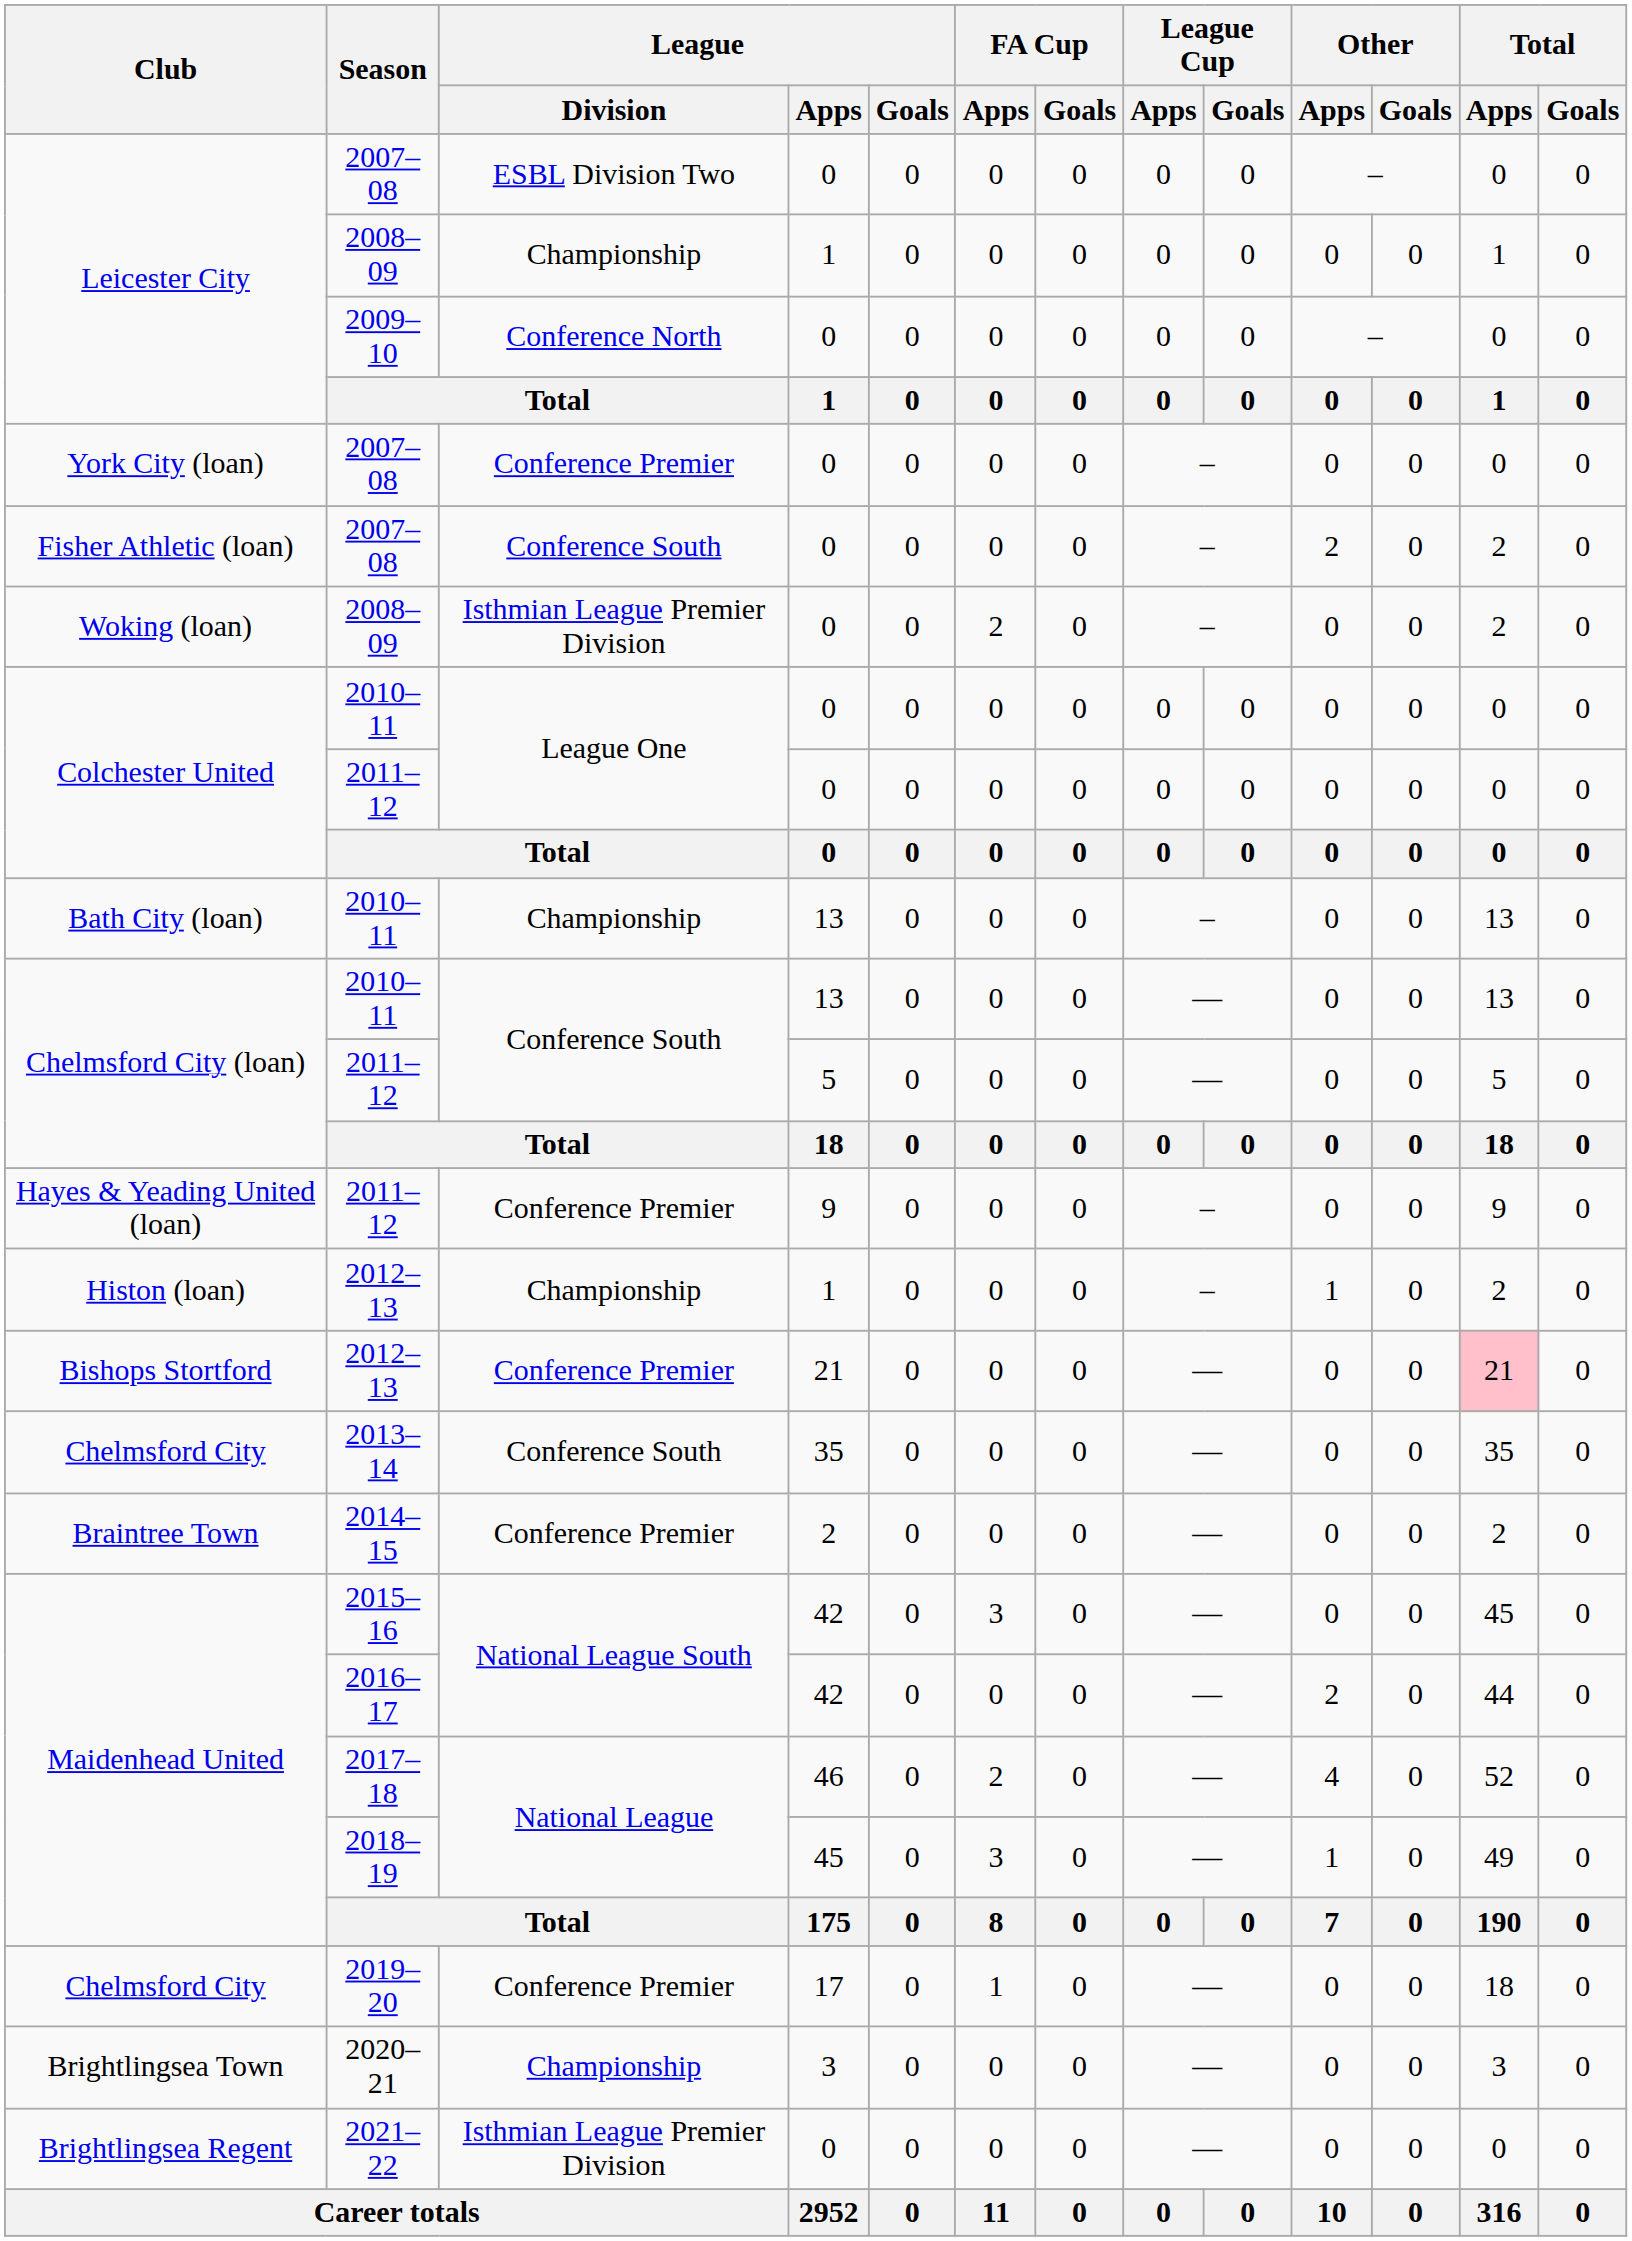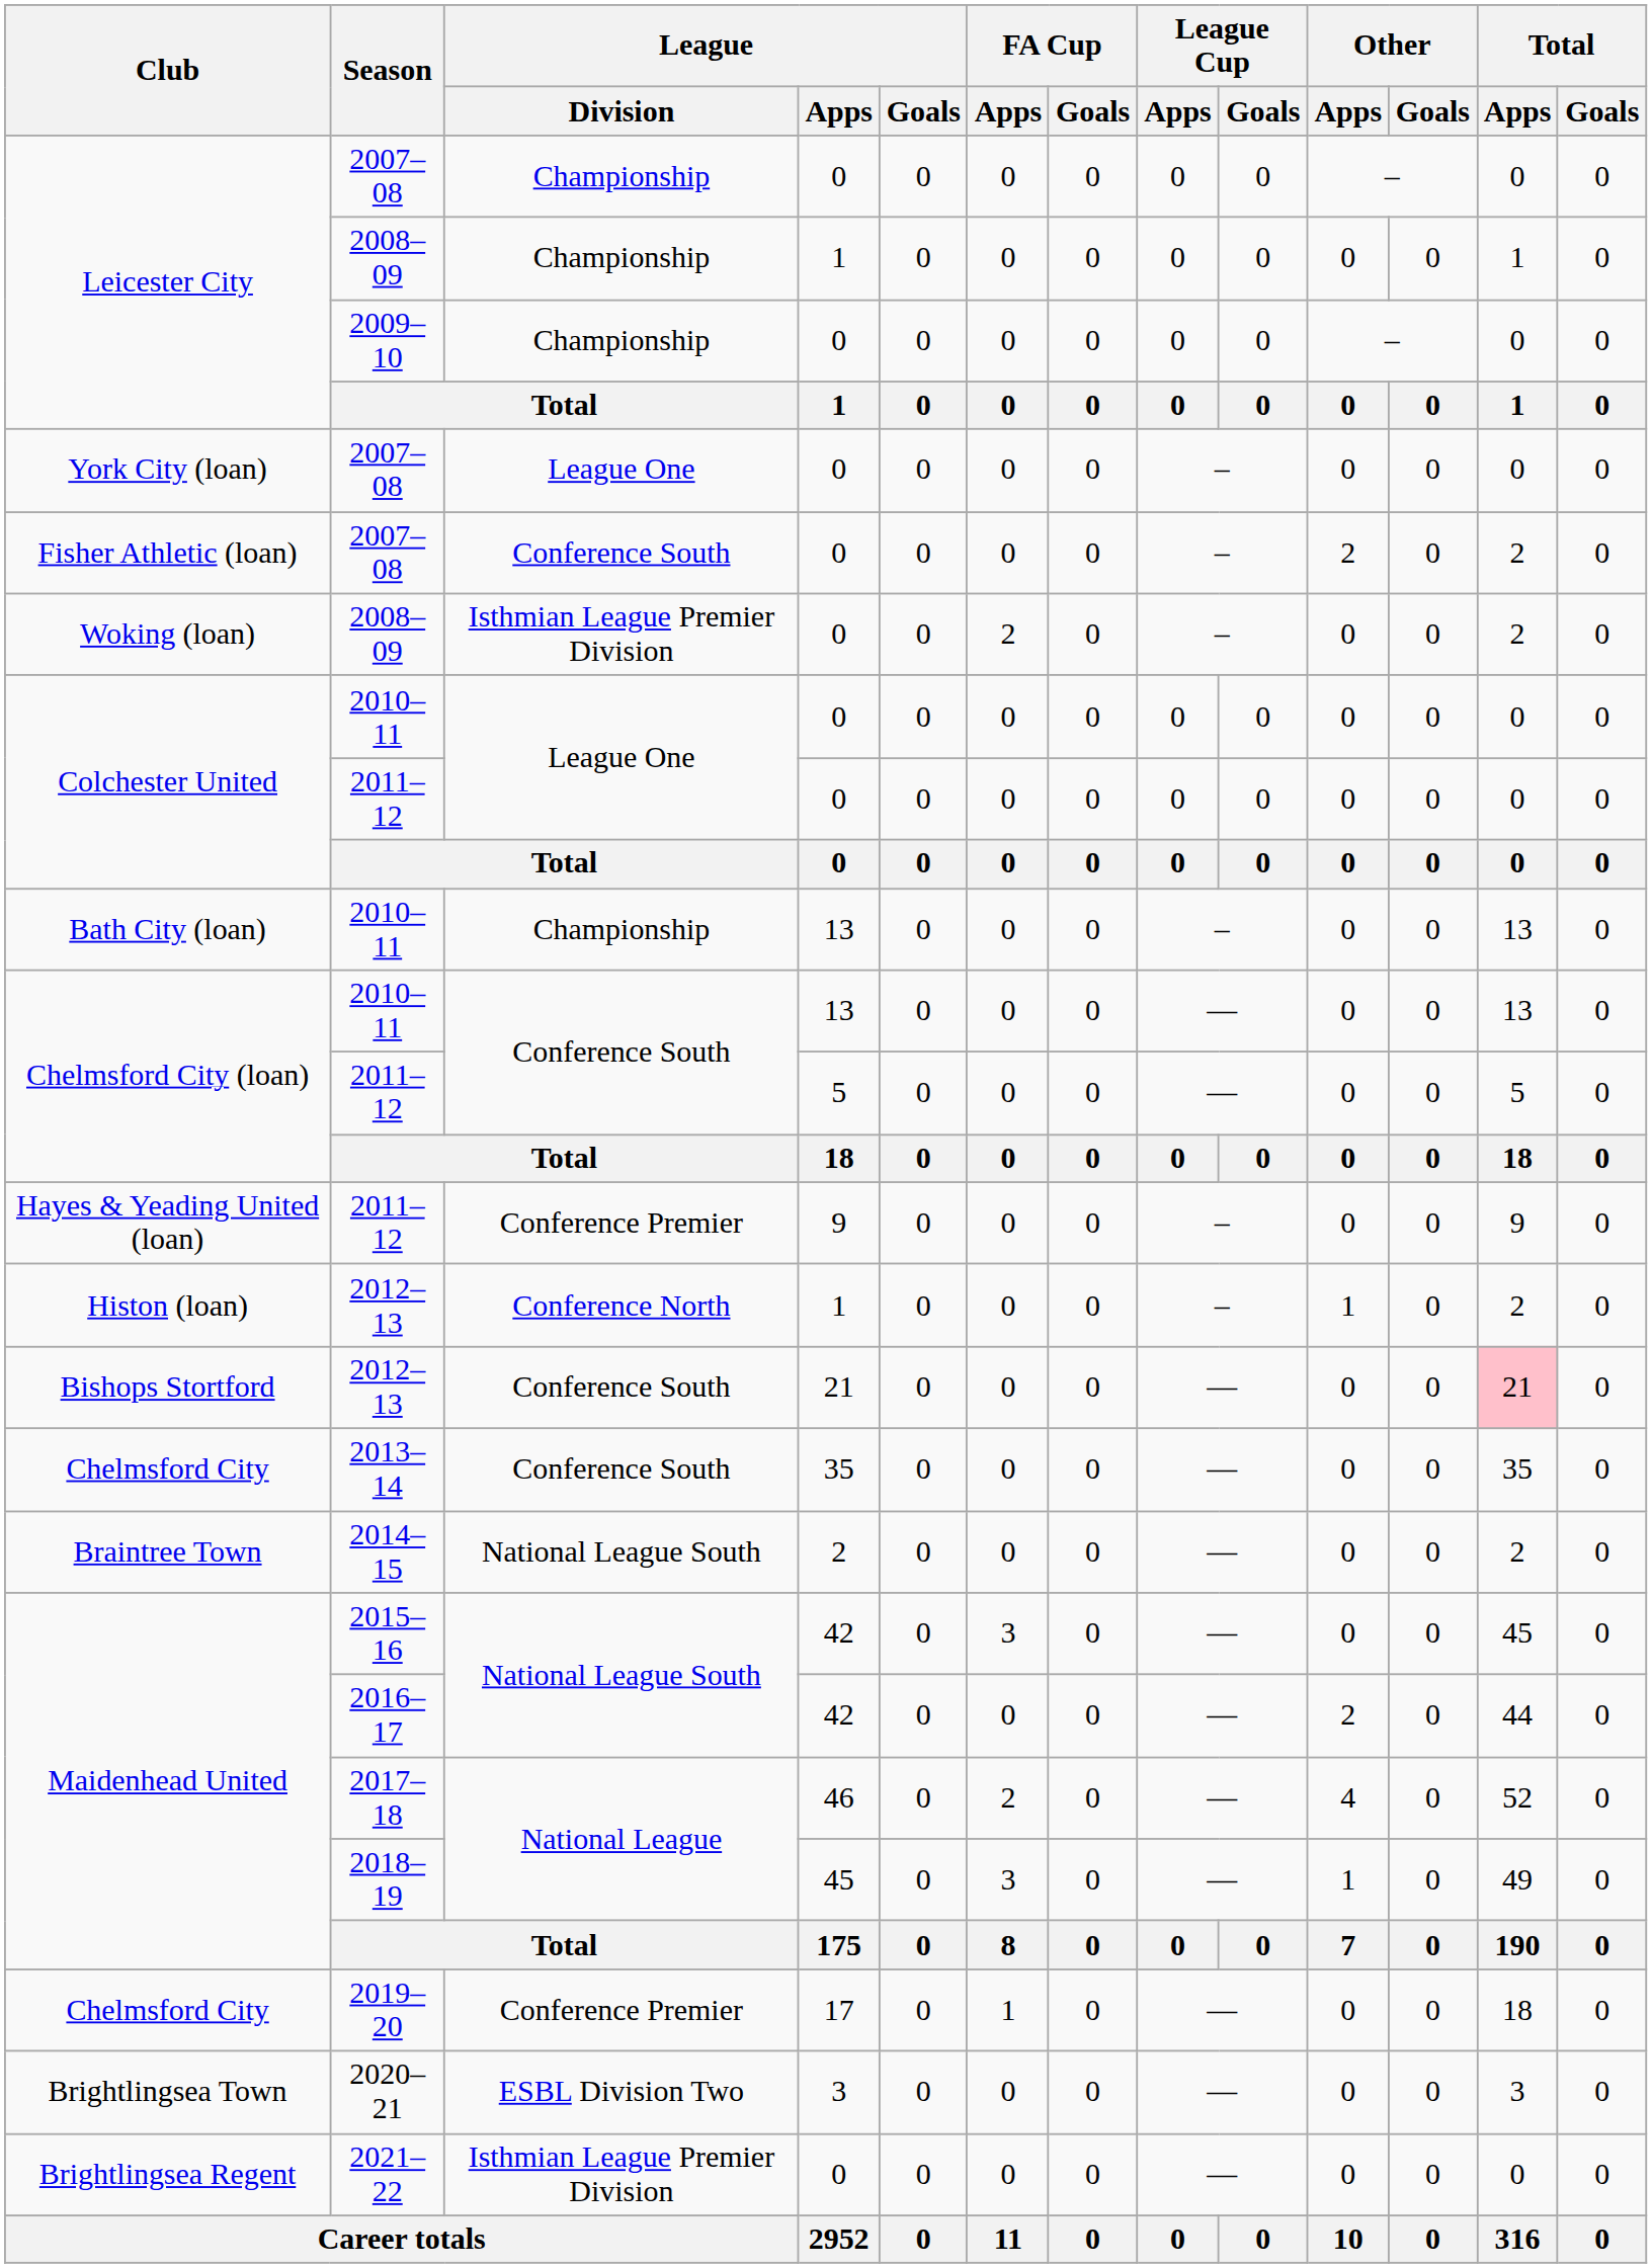 <table class="wikitable" style="text-align: center">
 <tr>
 <th rowspan="2">Club</th>
 <th rowspan="2">Season</th>
 <th colspan="3">League</th>
 <th colspan="2">FA Cup</th>
 <th colspan="2">League Cup</th>
 <th colspan="2">Other</th>
 <th colspan="2">Total</th>
 </tr>
 <tr>
 <th>Division</th>
 <th>Apps</th>
 <th>Goals</th>
 <th>Apps</th>
 <th>Goals</th>
 <th>Apps</th>
 <th>Goals</th>
 <th>Apps</th>
 <th>Goals</th>
 <th>Apps</th>
 <th>Goals</th>
 </tr>
 <tr>
 <td rowspan="4"><a href='#'>Leicester City</a></td>
 <td><a href='#'>2007–08</a></td>
-<td><a href='#'>ESBL</a> Division Two</td>
+<td><a href='#'>Championship</a></td>
 <td>0</td>
 <td>0</td>
 <td>0</td>
 <td>0</td>
 <td>0</td>
 <td>0</td>
 <td colspan="2">–</td>
 <td>0</td>
 <td>0</td>
 </tr>
 <tr>
 <td><a href='#'>2008–09</a></td>
 <td>Championship</td>
 <td>1</td>
 <td>0</td>
 <td>0</td>
 <td>0</td>
 <td>0</td>
 <td>0</td>
 <td>0</td>
 <td>0</td>
 <td>1</td>
 <td>0</td>
 </tr>
 <tr>
 <td><a href='#'>2009–10</a></td>
-<td><a href='#'>Conference North</a></td>
+<td>Championship</td>
 <td>0</td>
 <td>0</td>
 <td>0</td>
 <td>0</td>
 <td>0</td>
 <td>0</td>
 <td colspan="2">–</td>
 <td>0</td>
 <td>0</td>
 </tr>
 <tr>
 <th colspan="2">Total</th>
 <th>1</th>
 <th>0</th>
 <th>0</th>
 <th>0</th>
 <th>0</th>
 <th>0</th>
 <th>0</th>
 <th>0</th>
 <th>1</th>
 <th>0</th>
 </tr>
 <tr>
 <td><a href='#'>York City</a> (loan)</td>
 <td><a href='#'>2007–08</a></td>
-<td><a href='#'>Conference Premier</a></td>
+<td><a href='#'>League One</a></td>
 <td>0</td>
 <td>0</td>
 <td>0</td>
 <td>0</td>
 <td colspan="2">–</td>
 <td>0</td>
 <td>0</td>
 <td>0</td>
 <td>0</td>
 </tr>
 <tr>
 <td><a href='#'>Fisher Athletic</a> (loan)</td>
 <td><a href='#'>2007–08</a></td>
 <td><a href='#'>Conference South</a></td>
 <td>0</td>
 <td>0</td>
 <td>0</td>
 <td>0</td>
 <td colspan="2">–</td>
 <td>2</td>
 <td>0</td>
 <td>2</td>
 <td>0</td>
 </tr>
 <tr>
 <td><a href='#'>Woking</a> (loan)</td>
 <td><a href='#'>2008–09</a></td>
 <td><a href='#'>Isthmian League</a> Premier Division</td>
 <td>0</td>
 <td>0</td>
 <td>2</td>
 <td>0</td>
 <td colspan="2">–</td>
 <td>0</td>
 <td>0</td>
 <td>2</td>
 <td>0</td>
 </tr>
 <tr>
 <td rowspan="3"><a href='#'>Colchester United</a></td>
 <td><a href='#'>2010–11</a></td>
 <td rowspan="2">League One</td>
 <td>0</td>
 <td>0</td>
 <td>0</td>
 <td>0</td>
 <td>0</td>
 <td>0</td>
 <td>0</td>
 <td>0</td>
 <td>0</td>
 <td>0</td>
 </tr>
 <tr>
 <td><a href='#'>2011–12</a></td>
 <td>0</td>
 <td>0</td>
 <td>0</td>
 <td>0</td>
 <td>0</td>
 <td>0</td>
 <td>0</td>
 <td>0</td>
 <td>0</td>
 <td>0</td>
 </tr>
 <tr>
 <th colspan="2">Total</th>
 <th>0</th>
 <th>0</th>
 <th>0</th>
 <th>0</th>
 <th>0</th>
 <th>0</th>
 <th>0</th>
 <th>0</th>
 <th>0</th>
 <th>0</th>
 </tr>
 <tr>
 <td><a href='#'>Bath City</a> (loan)</td>
 <td><a href='#'>2010–11</a></td>
 <td>Championship</td>
 <td>13</td>
 <td>0</td>
 <td>0</td>
 <td>0</td>
 <td colspan="2">–</td>
 <td>0</td>
 <td>0</td>
 <td>13</td>
 <td>0</td>
 </tr>
 <tr>
 <td rowspan="3"><a href='#'>Chelmsford City</a> (loan)</td>
 <td><a href='#'>2010–11</a></td>
 <td rowspan="2">Conference South</td>
 <td>13</td>
 <td>0</td>
 <td>0</td>
 <td>0</td>
 <td colspan="2">—</td>
 <td>0</td>
 <td>0</td>
 <td>13</td>
 <td>0</td>
 </tr>
 <tr>
 <td><a href='#'>2011–12</a></td>
 <td>5</td>
 <td>0</td>
 <td>0</td>
 <td>0</td>
 <td colspan="2">—</td>
 <td>0</td>
 <td>0</td>
 <td>5</td>
 <td>0</td>
 </tr>
 <tr>
 <th colspan="2">Total</th>
 <th>18</th>
 <th>0</th>
 <th>0</th>
 <th>0</th>
 <th>0</th>
 <th>0</th>
 <th>0</th>
 <th>0</th>
 <th>18</th>
 <th>0</th>
 </tr>
 <tr>
 <td><a href='#'>Hayes & Yeading United</a> (loan)</td>
 <td><a href='#'>2011–12</a></td>
 <td>Conference Premier</td>
 <td>9</td>
 <td>0</td>
 <td>0</td>
 <td>0</td>
 <td colspan="2">–</td>
 <td>0</td>
 <td>0</td>
 <td>9</td>
 <td>0</td>
 </tr>
 <tr>
 <td><a href='#'>Histon</a> (loan)</td>
 <td><a href='#'>2012–13</a></td>
-<td>Championship</td>
+<td><a href='#'>Conference North</a></td>
 <td>1</td>
 <td>0</td>
 <td>0</td>
 <td>0</td>
 <td colspan="2">–</td>
 <td>1</td>
 <td>0</td>
 <td>2</td>
 <td>0</td>
 </tr>
 <tr>
 <td><a href='#'>Bishops Stortford</a></td>
 <td><a href='#'>2012–13</a></td>
-<td><a href='#'>Conference Premier</a></td>
+<td>Conference South</td>
 <td>21</td>
 <td>0</td>
 <td>0</td>
 <td>0</td>
 <td colspan="2">—</td>
 <td>0</td>
 <td>0</td>
 <td style="background: pink;">21</td>
 <td>0</td>
 </tr>
 <tr>
 <td><a href='#'>Chelmsford City</a></td>
 <td><a href='#'>2013–14</a></td>
 <td>Conference South</td>
 <td>35</td>
 <td>0</td>
 <td>0</td>
 <td>0</td>
 <td colspan="2">—</td>
 <td>0</td>
 <td>0</td>
 <td>35</td>
 <td>0</td>
 </tr>
 <tr>
 <td><a href='#'>Braintree Town</a></td>
 <td><a href='#'>2014–15</a></td>
-<td>Conference Premier</td>
+<td>National League South</td>
 <td>2</td>
 <td>0</td>
 <td>0</td>
 <td>0</td>
 <td colspan="2">—</td>
 <td>0</td>
 <td>0</td>
 <td>2</td>
 <td>0</td>
 </tr>
 <tr>
 <td rowspan="5"><a href='#'>Maidenhead United</a></td>
 <td><a href='#'>2015–16</a></td>
 <td rowspan="2"><a href='#'>National League South</a></td>
 <td>42</td>
 <td>0</td>
 <td>3</td>
 <td>0</td>
 <td colspan="2">—</td>
 <td>0</td>
 <td>0</td>
 <td>45</td>
 <td>0</td>
 </tr>
 <tr>
 <td><a href='#'>2016–17</a></td>
 <td>42</td>
 <td>0</td>
 <td>0</td>
 <td>0</td>
 <td colspan="2">—</td>
 <td>2</td>
 <td>0</td>
 <td>44</td>
 <td>0</td>
 </tr>
 <tr>
 <td><a href='#'>2017–18</a></td>
 <td rowspan="2"><a href='#'>National League</a></td>
 <td>46</td>
 <td>0</td>
 <td>2</td>
 <td>0</td>
 <td colspan="2">—</td>
 <td>4</td>
 <td>0</td>
 <td>52</td>
 <td>0</td>
 </tr>
 <tr>
 <td><a href='#'>2018–19</a></td>
 <td>45</td>
 <td>0</td>
 <td>3</td>
 <td>0</td>
 <td colspan="2">—</td>
 <td>1</td>
 <td>0</td>
 <td>49</td>
 <td>0</td>
 </tr>
 <tr>
 <th colspan="2">Total</th>
 <th>175</th>
 <th>0</th>
 <th>8</th>
 <th>0</th>
 <th>0</th>
 <th>0</th>
 <th>7</th>
 <th>0</th>
 <th>190</th>
 <th>0</th>
 </tr>
 <tr>
 <td rowspan="1"><a href='#'>Chelmsford City</a></td>
 <td><a href='#'>2019–20</a></td>
 <td>Conference Premier</td>
 <td>17</td>
 <td>0</td>
 <td>1</td>
 <td>0</td>
 <td colspan="2">—</td>
 <td>0</td>
 <td>0</td>
 <td>18</td>
 <td>0</td>
 </tr>
 <tr>
 <td rowspan="1">Brightlingsea Town</td>
 <td>2020–21</td>
-<td><a href='#'>Championship</a></td>
+<td><a href='#'>ESBL</a> Division Two</td>
 <td>3</td>
 <td>0</td>
 <td>0</td>
 <td>0</td>
 <td colspan="2">—</td>
 <td>0</td>
 <td>0</td>
 <td>3</td>
 <td>0</td>
 </tr>
 <tr>
 <td rowspan="1"><a href='#'>Brightlingsea Regent</a></td>
 <td><a href='#'>2021–22</a></td>
 <td><a href='#'>Isthmian League</a> Premier Division</td>
 <td>0</td>
 <td>0</td>
 <td>0</td>
 <td>0</td>
 <td colspan="2">—</td>
 <td>0</td>
 <td>0</td>
 <td>0</td>
 <td>0</td>
 </tr>
 <tr>
 <th colspan="3">Career totals</th>
 <th>2952</th>
 <th>0</th>
 <th>11</th>
 <th>0</th>
 <th>0</th>
 <th>0</th>
 <th>10</th>
 <th>0</th>
 <th>316</th>
 <th>0</th>
 </tr>
 </table>
